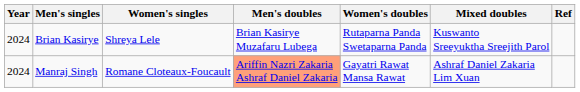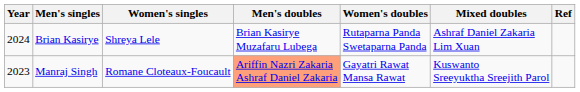 <table class=wikitable style="font-size:90%;">
 <tr>
 <th>Year</th>
 <th>Men's singles</th>
 <th>Women's singles</th>
 <th>Men's doubles</th>
 <th>Women's doubles</th>
 <th>Mixed doubles</th>
 <th>Ref</th>
 </tr>
 <tr>
 <td>2024</td>
 <td> <a href='#'>Brian Kasirye</a></td>
 <td> <a href='#'>Shreya Lele</a></td>
 <td> <a href='#'>Brian Kasirye</a><br> <a href='#'>Muzafaru Lubega</a></td>
 <td> <a href='#'>Rutaparna Panda</a><br> <a href='#'>Swetaparna Panda</a></td>
-<td> <a href='#'>Kuswanto</a><br> <a href='#'>Sreeyuktha Sreejith Parol</a></td>
+<td> <a href='#'>Ashraf Daniel Zakaria</a><br> <a href='#'>Lim Xuan</a></td>
 <td></td>
 </tr>
 <tr>
-<td>2024</td>
+<td>2023</td>
 <td> <a href='#'>Manraj Singh</a></td>
 <td> <a href='#'>Romane Cloteaux-Foucault</a></td>
 <td style="background: lightsalmon;"> <a href='#'>Ariffin Nazri Zakaria</a><br> <a href='#'>Ashraf Daniel Zakaria</a></td>
 <td> <a href='#'>Gayatri Rawat</a><br> <a href='#'>Mansa Rawat</a></td>
-<td> <a href='#'>Ashraf Daniel Zakaria</a><br> <a href='#'>Lim Xuan</a></td>
+<td> <a href='#'>Kuswanto</a><br> <a href='#'>Sreeyuktha Sreejith Parol</a></td>
 <td></td>
 </tr>
 </table>
